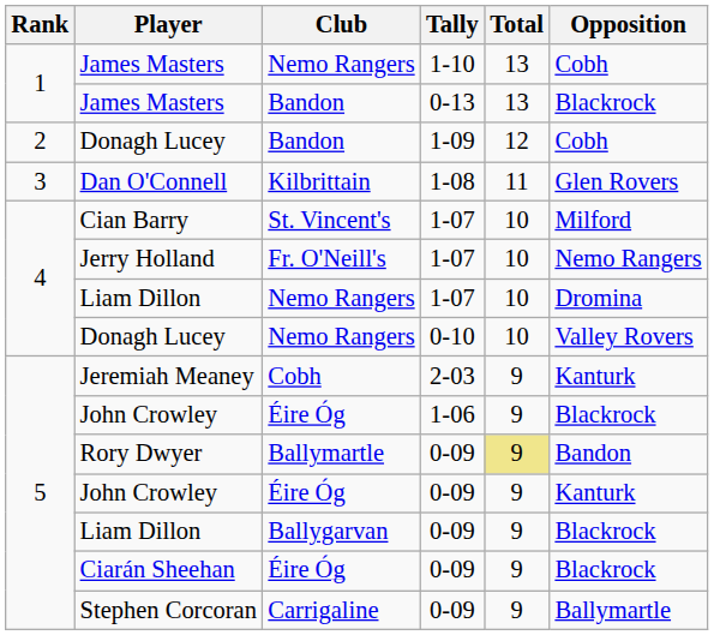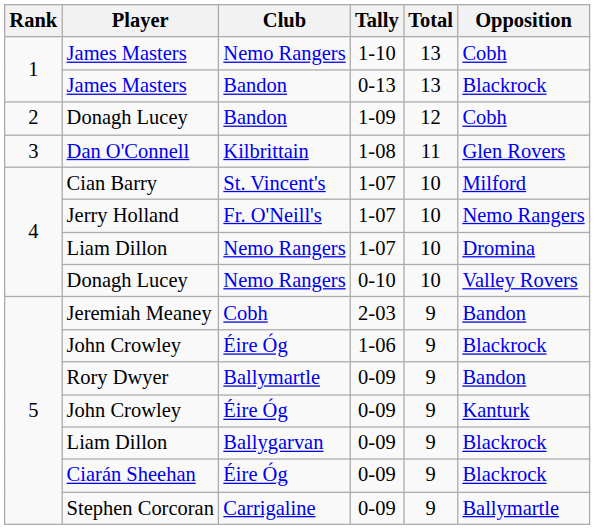 <table class="wikitable">
 <tr>
 <th>Rank</th>
 <th>Player</th>
 <th>Club</th>
 <th>Tally</th>
 <th>Total</th>
 <th>Opposition</th>
 </tr>
 <tr>
 <td rowspan="2" style="text-align:center;">1</td>
 <td><a href='#'>James Masters</a></td>
 <td><a href='#'>Nemo Rangers</a></td>
 <td align=center>1-10</td>
 <td align=center>13</td>
 <td><a href='#'>Cobh</a></td>
 </tr>
 <tr>
 <td><a href='#'>James Masters</a></td>
 <td><a href='#'>Bandon</a></td>
 <td align=center>0-13</td>
 <td align=center>13</td>
 <td><a href='#'>Blackrock</a></td>
 </tr>
 <tr>
 <td rowspan="1" style="text-align:center;">2</td>
 <td>Donagh Lucey</td>
 <td><a href='#'>Bandon</a></td>
 <td align=center>1-09</td>
 <td align=center>12</td>
 <td><a href='#'>Cobh</a></td>
 </tr>
 <tr>
 <td rowspan="1" style="text-align:center;">3</td>
 <td><a href='#'>Dan O'Connell</a></td>
 <td><a href='#'>Kilbrittain</a></td>
 <td align=center>1-08</td>
 <td align=center>11</td>
 <td><a href='#'>Glen Rovers</a></td>
 </tr>
 <tr>
 <td rowspan="4" style="text-align:center;">4</td>
 <td>Cian Barry</td>
 <td><a href='#'>St. Vincent's</a></td>
 <td align=center>1-07</td>
 <td align=center>10</td>
 <td><a href='#'>Milford</a></td>
 </tr>
 <tr>
 <td>Jerry Holland</td>
 <td><a href='#'>Fr. O'Neill's</a></td>
 <td align=center>1-07</td>
 <td align=center>10</td>
 <td><a href='#'>Nemo Rangers</a></td>
 </tr>
 <tr>
 <td>Liam Dillon</td>
 <td><a href='#'>Nemo Rangers</a></td>
 <td align=center>1-07</td>
 <td align=center>10</td>
 <td><a href='#'>Dromina</a></td>
 </tr>
 <tr>
 <td>Donagh Lucey</td>
 <td><a href='#'>Nemo Rangers</a></td>
 <td align=center>0-10</td>
 <td align=center>10</td>
 <td><a href='#'>Valley Rovers</a></td>
 </tr>
 <tr>
 <td rowspan="7" style="text-align:center;">5</td>
 <td>Jeremiah Meaney</td>
 <td><a href='#'>Cobh</a></td>
 <td align=center>2-03</td>
 <td align=center>9</td>
-<td><a href='#'>Kanturk</a></td>
+<td><a href='#'>Bandon</a></td>
 </tr>
 <tr>
 <td>John Crowley</td>
 <td><a href='#'>Éire Óg</a></td>
 <td align=center>1-06</td>
 <td align=center>9</td>
 <td><a href='#'>Blackrock</a></td>
 </tr>
 <tr>
 <td>Rory Dwyer</td>
 <td><a href='#'>Ballymartle</a></td>
 <td align=center>0-09</td>
-<td align=center style="background: khaki;">9</td>
+<td align=center>9</td>
 <td><a href='#'>Bandon</a></td>
 </tr>
 <tr>
 <td>John Crowley</td>
 <td><a href='#'>Éire Óg</a></td>
 <td align=center>0-09</td>
 <td align=center>9</td>
 <td><a href='#'>Kanturk</a></td>
 </tr>
 <tr>
 <td>Liam Dillon</td>
 <td><a href='#'>Ballygarvan</a></td>
 <td align=center>0-09</td>
 <td align=center>9</td>
 <td><a href='#'>Blackrock</a></td>
 </tr>
 <tr>
 <td><a href='#'>Ciarán Sheehan</a></td>
 <td><a href='#'>Éire Óg</a></td>
 <td align=center>0-09</td>
 <td align=center>9</td>
 <td><a href='#'>Blackrock</a></td>
 </tr>
 <tr>
 <td>Stephen Corcoran</td>
 <td><a href='#'>Carrigaline</a></td>
 <td align=center>0-09</td>
 <td align=center>9</td>
 <td><a href='#'>Ballymartle</a></td>
 </tr>
 </table>
